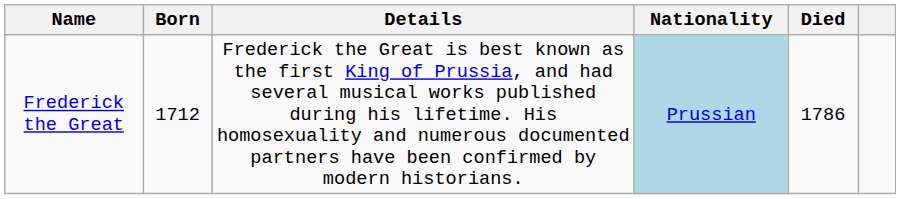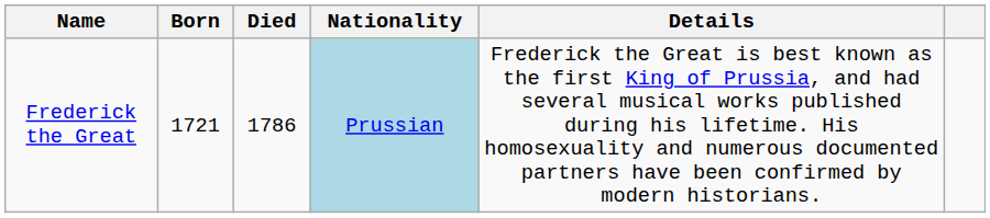 <table class="wikitable plainrowheaders" style="text-align:center; width:100%;">
 <tr>
 <th style="width: 140px">Name</th>
 <th style="width: 70px">Born</th>
+<th style="width: 70px">Died</th>
+<th style="width: 140px">Nationality</th>
 <th style="width: 750px">Details</th>
-<th style="width: 140px">Nationality</th>
-<th style="width: 70px">Died</th>
 <th style="width: 70px"></th>
 </tr>
 <tr>
 <td><a href='#'>Frederick the Great</a></td>
-<td>1712</td>
+<td>1721</td>
+<td>1786</td>
+<td style="background: lightblue;"><a href='#'>Prussian</a></td>
 <td>Frederick the Great is best known as the first <a href='#'>King of Prussia</a>, and had several musical works published during his lifetime. His homosexuality and numerous documented partners have been confirmed by modern historians.</td>
-<td style="background: lightblue;"><a href='#'>Prussian</a></td>
-<td>1786</td>
 <td></td>
 </tr>
 </table>
